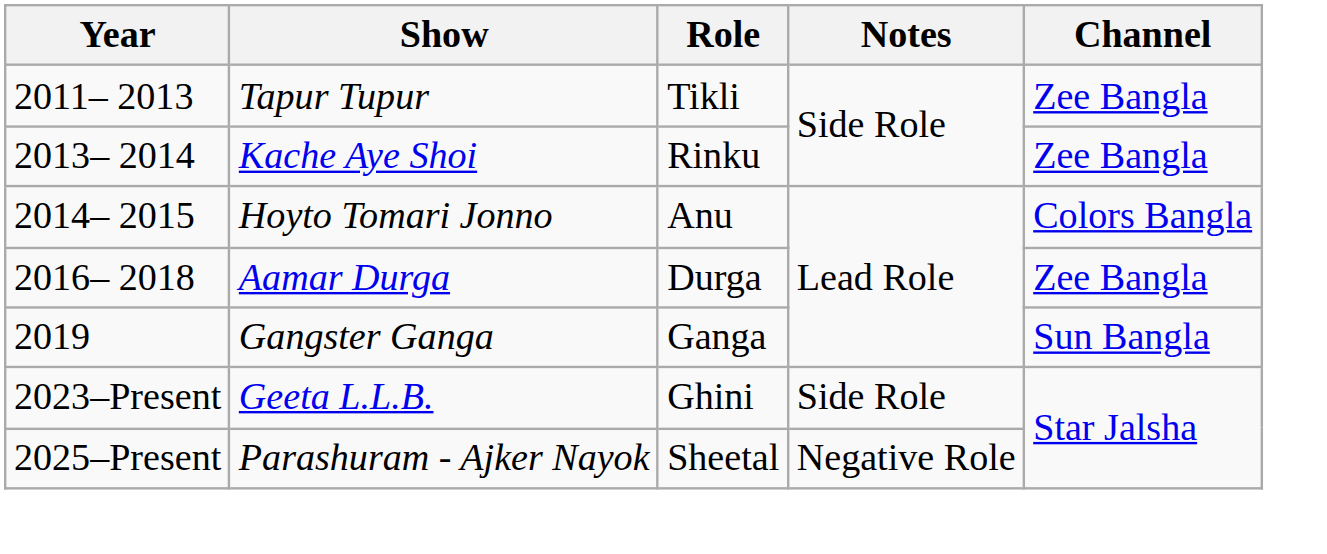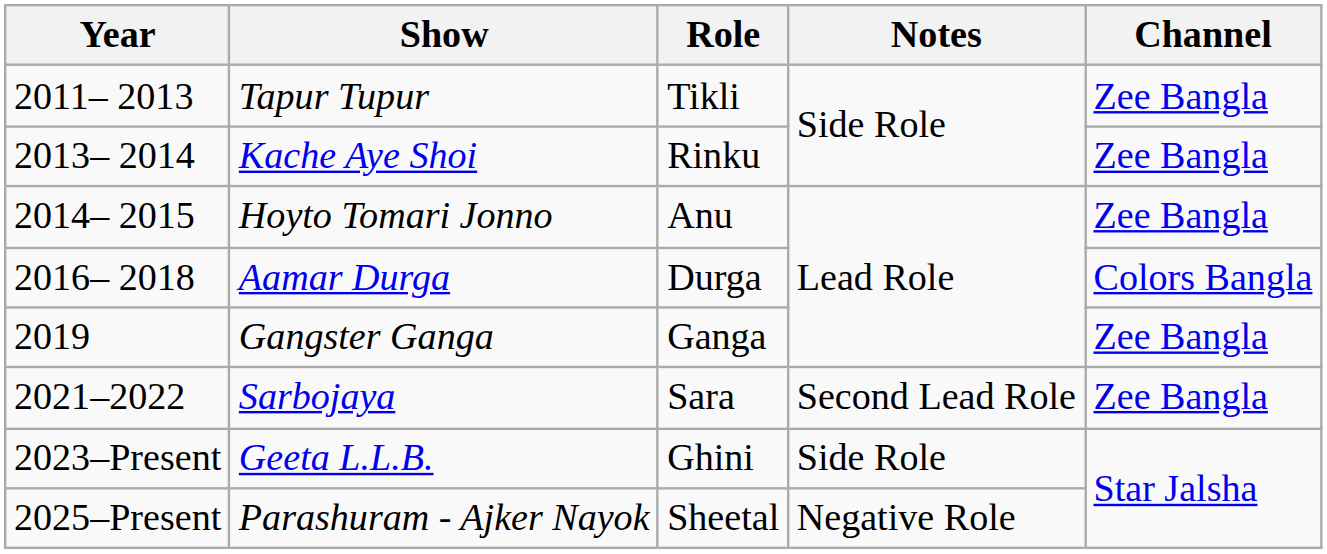 <table class="wikitable">
 <tr>
 <th>Year</th>
 <th>Show</th>
 <th>Role</th>
 <th>Notes</th>
 <th>Channel</th>
 </tr>
 <tr>
 <td>2011– 2013</td>
 <td><em>Tapur Tupur</em></td>
 <td>Tikli</td>
 <td rowspan="2">Side Role</td>
 <td><a href='#'>Zee Bangla</a></td>
 </tr>
 <tr>
 <td>2013– 2014</td>
 <td><em><a href='#'>Kache Aye Shoi</a></em></td>
 <td>Rinku</td>
 <td><a href='#'>Zee Bangla</a></td>
 </tr>
 <tr>
 <td>2014– 2015</td>
 <td><em>Hoyto Tomari Jonno</em></td>
 <td>Anu</td>
 <td rowspan="3">Lead Role</td>
-<td><a href='#'>Colors Bangla</a></td>
+<td><a href='#'>Zee Bangla</a></td>
 </tr>
 <tr>
 <td>2016– 2018</td>
 <td><em><a href='#'>Aamar Durga</a></em></td>
 <td>Durga </td>
-<td><a href='#'>Zee Bangla</a></td>
+<td><a href='#'>Colors Bangla</a></td>
 </tr>
 <tr>
 <td>2019</td>
 <td><em>Gangster Ganga</em></td>
 <td>Ganga</td>
-<td><a href='#'>Sun Bangla</a></td>
+<td><a href='#'>Zee Bangla</a></td>
+</tr>
+<tr>
+<td>2021–2022</td>
+<td><em><a href='#'>Sarbojaya</a></em></td>
+<td>Sara</td>
+<td>Second Lead Role</td>
+<td><a href='#'>Zee Bangla</a></td>
 </tr>
 <tr>
 <td>2023–Present</td>
 <td><em><a href='#'>Geeta L.L.B.</a></em></td>
 <td>Ghini</td>
 <td>Side Role</td>
 <td rowspan="2"><a href='#'>Star Jalsha</a></td>
 </tr>
 <tr>
 <td>2025–Present</td>
 <td><em>Parashuram - Ajker Nayok</em></td>
 <td>Sheetal</td>
 <td>Negative Role</td>
 </tr>
 </table>
